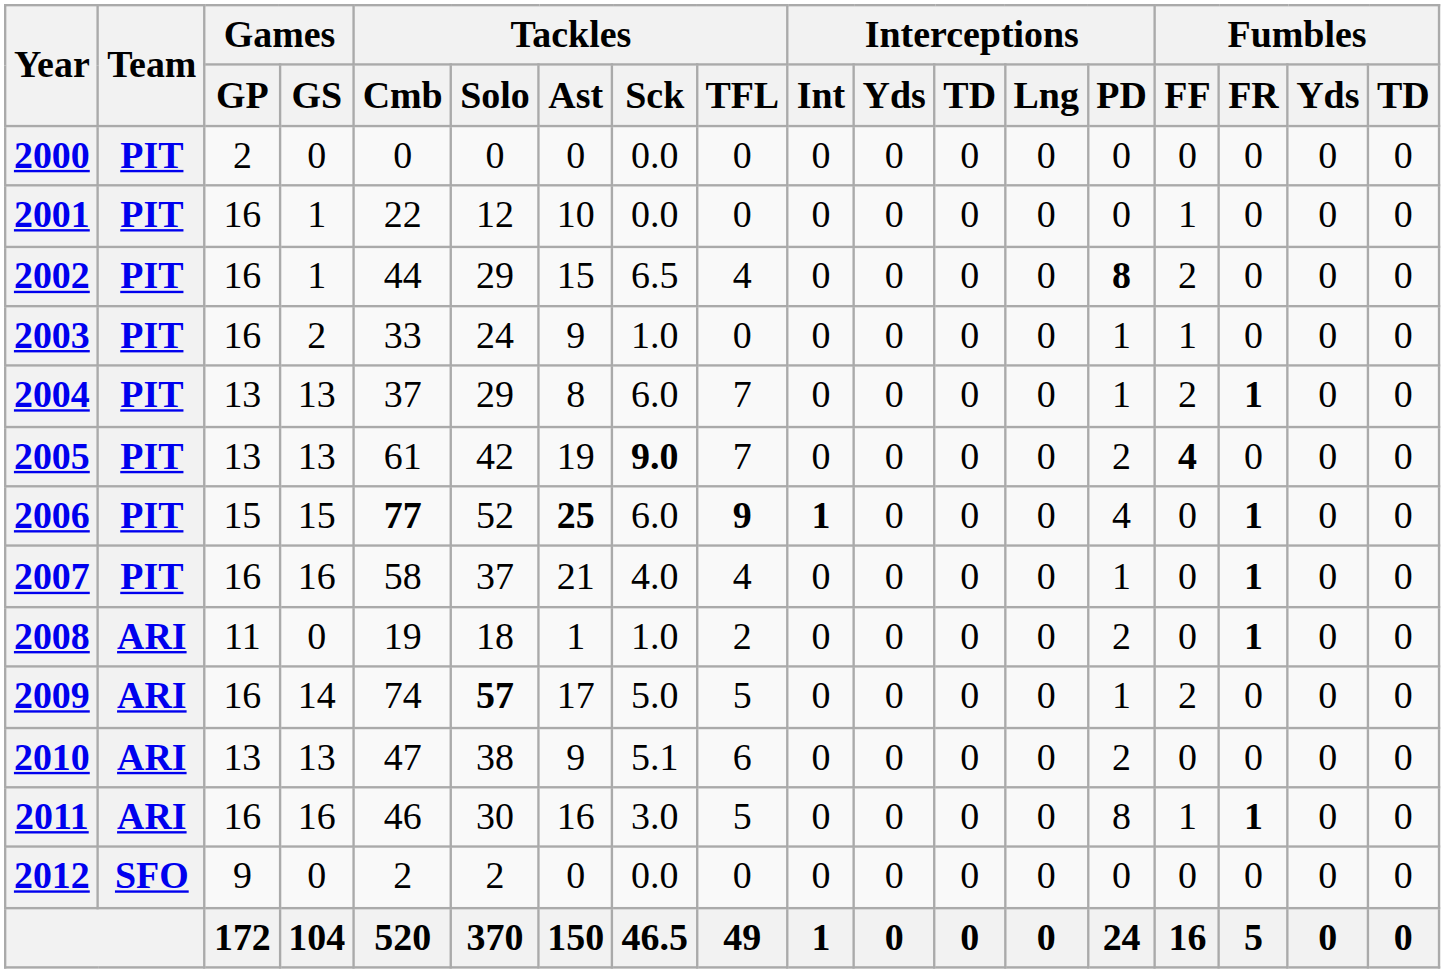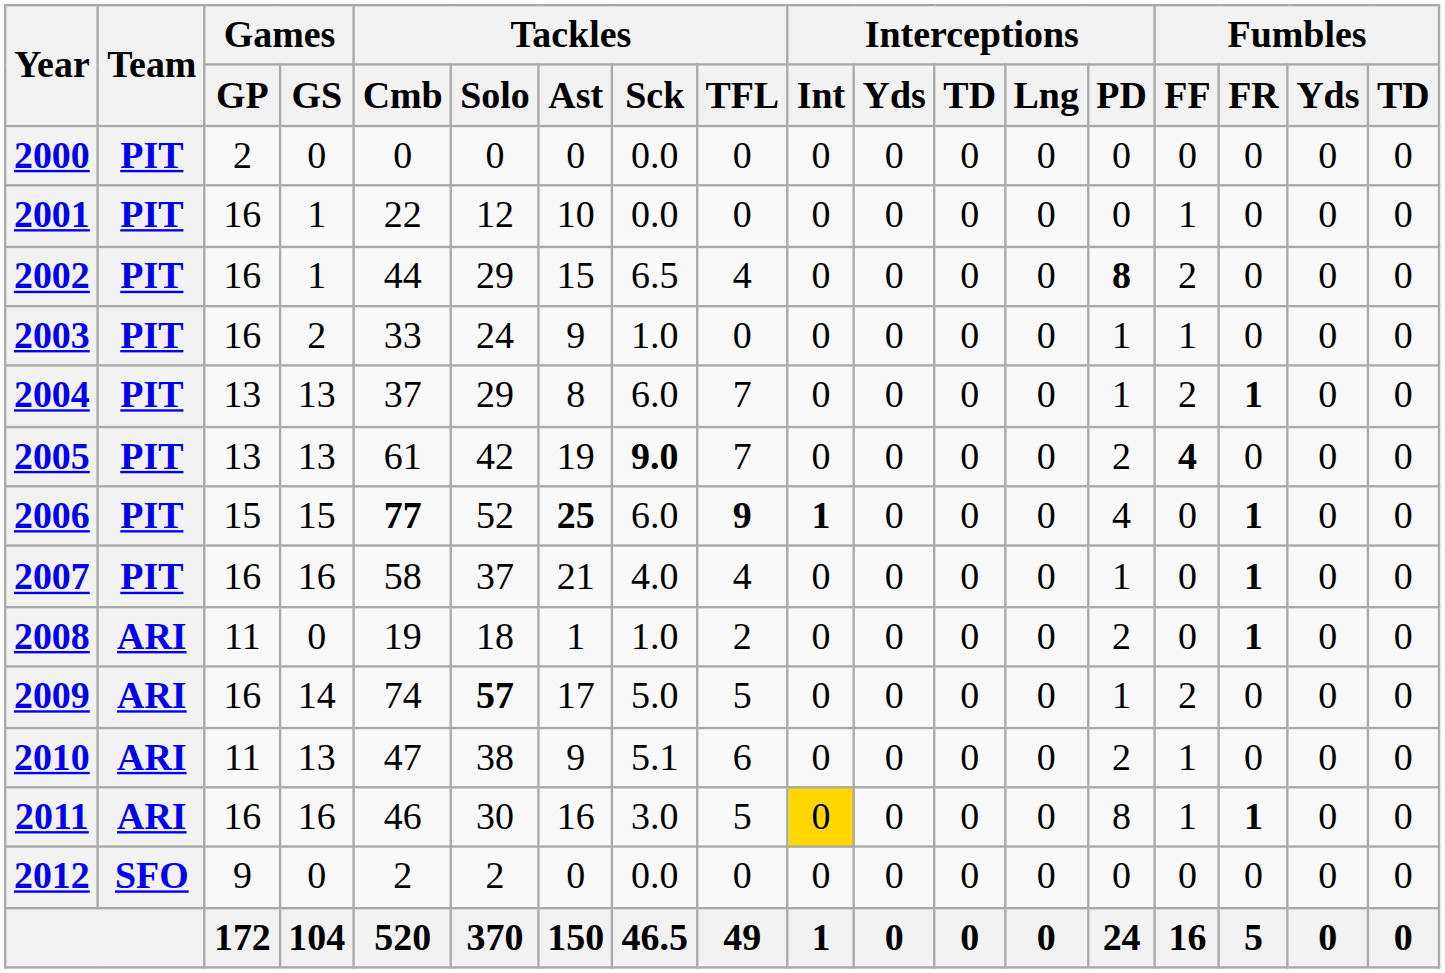 <table class="wikitable" style="text-align:center">
 <tr>
 <th rowspan="2">Year</th>
 <th rowspan="2">Team</th>
 <th colspan="2">Games</th>
 <th colspan="5">Tackles</th>
 <th colspan="5">Interceptions</th>
 <th colspan="4">Fumbles</th>
 </tr>
 <tr>
 <th>GP</th>
 <th>GS</th>
 <th>Cmb</th>
 <th>Solo</th>
 <th>Ast</th>
 <th>Sck</th>
 <th>TFL</th>
 <th>Int</th>
 <th>Yds</th>
 <th>TD</th>
 <th>Lng</th>
 <th>PD</th>
 <th>FF</th>
 <th>FR</th>
 <th>Yds</th>
 <th>TD</th>
 </tr>
 <tr>
 <th><a href='#'>2000</a></th>
 <th><a href='#'>PIT</a></th>
 <td>2</td>
 <td>0</td>
 <td>0</td>
 <td>0</td>
 <td>0</td>
 <td>0.0</td>
 <td>0</td>
 <td>0</td>
 <td>0</td>
 <td>0</td>
 <td>0</td>
 <td>0</td>
 <td>0</td>
 <td>0</td>
 <td>0</td>
 <td>0</td>
 </tr>
 <tr>
 <th><a href='#'>2001</a></th>
 <th><a href='#'>PIT</a></th>
 <td>16</td>
 <td>1</td>
 <td>22</td>
 <td>12</td>
 <td>10</td>
 <td>0.0</td>
 <td>0</td>
 <td>0</td>
 <td>0</td>
 <td>0</td>
 <td>0</td>
 <td>0</td>
 <td>1</td>
 <td>0</td>
 <td>0</td>
 <td>0</td>
 </tr>
 <tr>
 <th><a href='#'>2002</a></th>
 <th><a href='#'>PIT</a></th>
 <td>16</td>
 <td>1</td>
 <td>44</td>
 <td>29</td>
 <td>15</td>
 <td>6.5</td>
 <td>4</td>
 <td>0</td>
 <td>0</td>
 <td>0</td>
 <td>0</td>
 <td><strong>8</strong></td>
 <td>2</td>
 <td>0</td>
 <td>0</td>
 <td>0</td>
 </tr>
 <tr>
 <th><a href='#'>2003</a></th>
 <th><a href='#'>PIT</a></th>
 <td>16</td>
 <td>2</td>
 <td>33</td>
 <td>24</td>
 <td>9</td>
 <td>1.0</td>
 <td>0</td>
 <td>0</td>
 <td>0</td>
 <td>0</td>
 <td>0</td>
 <td>1</td>
 <td>1</td>
 <td>0</td>
 <td>0</td>
 <td>0</td>
 </tr>
 <tr>
 <th><a href='#'>2004</a></th>
 <th><a href='#'>PIT</a></th>
 <td>13</td>
 <td>13</td>
 <td>37</td>
 <td>29</td>
 <td>8</td>
 <td>6.0</td>
 <td>7</td>
 <td>0</td>
 <td>0</td>
 <td>0</td>
 <td>0</td>
 <td>1</td>
 <td>2</td>
 <td><strong>1</strong></td>
 <td>0</td>
 <td>0</td>
 </tr>
 <tr>
 <th><a href='#'>2005</a></th>
 <th><a href='#'>PIT</a></th>
 <td>13</td>
 <td>13</td>
 <td>61</td>
 <td>42</td>
 <td>19</td>
 <td><strong>9.0</strong></td>
 <td>7</td>
 <td>0</td>
 <td>0</td>
 <td>0</td>
 <td>0</td>
 <td>2</td>
 <td><strong>4</strong></td>
 <td>0</td>
 <td>0</td>
 <td>0</td>
 </tr>
 <tr>
 <th><a href='#'>2006</a></th>
 <th><a href='#'>PIT</a></th>
 <td>15</td>
 <td>15</td>
 <td><strong>77</strong></td>
 <td>52</td>
 <td><strong>25</strong></td>
 <td>6.0</td>
 <td><strong>9</strong></td>
 <td><strong>1</strong></td>
 <td>0</td>
 <td>0</td>
 <td>0</td>
 <td>4</td>
 <td>0</td>
 <td><strong>1</strong></td>
 <td>0</td>
 <td>0</td>
 </tr>
 <tr>
 <th><a href='#'>2007</a></th>
 <th><a href='#'>PIT</a></th>
 <td>16</td>
 <td>16</td>
 <td>58</td>
 <td>37</td>
 <td>21</td>
 <td>4.0</td>
 <td>4</td>
 <td>0</td>
 <td>0</td>
 <td>0</td>
 <td>0</td>
 <td>1</td>
 <td>0</td>
 <td><strong>1</strong></td>
 <td>0</td>
 <td>0</td>
 </tr>
 <tr>
 <th><a href='#'>2008</a></th>
 <th><a href='#'>ARI</a></th>
 <td>11</td>
 <td>0</td>
 <td>19</td>
 <td>18</td>
 <td>1</td>
 <td>1.0</td>
 <td>2</td>
 <td>0</td>
 <td>0</td>
 <td>0</td>
 <td>0</td>
 <td>2</td>
 <td>0</td>
 <td><strong>1</strong></td>
 <td>0</td>
 <td>0</td>
 </tr>
 <tr>
 <th><a href='#'>2009</a></th>
 <th><a href='#'>ARI</a></th>
 <td>16</td>
 <td>14</td>
 <td>74</td>
 <td><strong>57</strong></td>
 <td>17</td>
 <td>5.0</td>
 <td>5</td>
 <td>0</td>
 <td>0</td>
 <td>0</td>
 <td>0</td>
 <td>1</td>
 <td>2</td>
 <td>0</td>
 <td>0</td>
 <td>0</td>
 </tr>
 <tr>
 <th><a href='#'>2010</a></th>
 <th><a href='#'>ARI</a></th>
-<td>13</td>
+<td>11</td>
 <td>13</td>
 <td>47</td>
 <td>38</td>
 <td>9</td>
 <td>5.1</td>
 <td>6</td>
 <td>0</td>
 <td>0</td>
 <td>0</td>
 <td>0</td>
 <td>2</td>
-<td>0</td>
+<td>1</td>
 <td>0</td>
 <td>0</td>
 <td>0</td>
 </tr>
 <tr>
 <th><a href='#'>2011</a></th>
 <th><a href='#'>ARI</a></th>
 <td>16</td>
 <td>16</td>
 <td>46</td>
 <td>30</td>
 <td>16</td>
 <td>3.0</td>
 <td>5</td>
-<td>0</td>
+<td style="background: gold;">0</td>
 <td>0</td>
 <td>0</td>
 <td>0</td>
 <td>8</td>
 <td>1</td>
 <td><strong>1</strong></td>
 <td>0</td>
 <td>0</td>
 </tr>
 <tr>
 <th><a href='#'>2012</a></th>
 <th><a href='#'>SFO</a></th>
 <td>9</td>
 <td>0</td>
 <td>2</td>
 <td>2</td>
 <td>0</td>
 <td>0.0</td>
 <td>0</td>
 <td>0</td>
 <td>0</td>
 <td>0</td>
 <td>0</td>
 <td>0</td>
 <td>0</td>
 <td>0</td>
 <td>0</td>
 <td>0</td>
 </tr>
 <tr>
 <th colspan="2"></th>
 <th>172</th>
 <th>104</th>
 <th>520</th>
 <th>370</th>
 <th>150</th>
 <th>46.5</th>
 <th>49</th>
 <th>1</th>
 <th>0</th>
 <th>0</th>
 <th>0</th>
 <th>24</th>
 <th>16</th>
 <th>5</th>
 <th>0</th>
 <th>0</th>
 </tr>
 </table>
